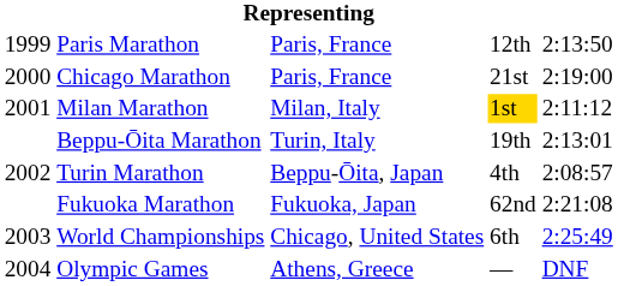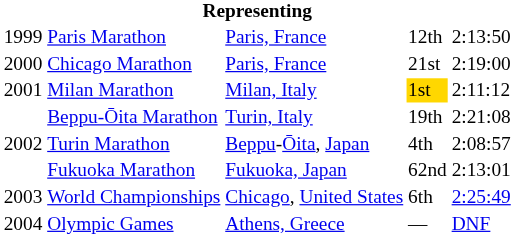 <table>
 <tr>
 <th colspan="5">Representing </th>
 </tr>
 <tr>
 <td>1999</td>
 <td><a href='#'>Paris Marathon</a></td>
 <td><a href='#'>Paris, France</a></td>
 <td>12th</td>
 <td>2:13:50</td>
 </tr>
 <tr>
 <td>2000</td>
 <td><a href='#'>Chicago Marathon</a></td>
 <td><a href='#'>Paris, France</a></td>
 <td>21st</td>
 <td>2:19:00</td>
 </tr>
 <tr>
 <td>2001</td>
 <td><a href='#'>Milan Marathon</a></td>
 <td><a href='#'>Milan, Italy</a></td>
 <td bgcolor="gold">1st</td>
 <td>2:11:12</td>
 </tr>
 <tr>
 <td rowspan=3>2002</td>
 <td><a href='#'>Beppu-Ōita Marathon</a></td>
 <td><a href='#'>Turin, Italy</a></td>
 <td>19th</td>
-<td>2:13:01</td>
+<td>2:21:08</td>
 </tr>
 <tr>
 <td><a href='#'>Turin Marathon</a></td>
 <td><a href='#'>Beppu</a>-<a href='#'>Ōita</a>, <a href='#'>Japan</a></td>
 <td>4th</td>
 <td>2:08:57</td>
 </tr>
 <tr>
 <td><a href='#'>Fukuoka Marathon</a></td>
 <td><a href='#'>Fukuoka, Japan</a></td>
 <td>62nd</td>
-<td>2:21:08</td>
+<td>2:13:01</td>
 </tr>
 <tr>
 <td>2003</td>
 <td><a href='#'>World Championships</a></td>
 <td><a href='#'>Chicago</a>, <a href='#'>United States</a></td>
 <td>6th</td>
 <td><a href='#'>2:25:49</a></td>
 </tr>
 <tr>
 <td>2004</td>
 <td><a href='#'>Olympic Games</a></td>
 <td><a href='#'>Athens, Greece</a></td>
 <td>—</td>
 <td><a href='#'>DNF</a></td>
 </tr>
 </table>
